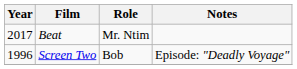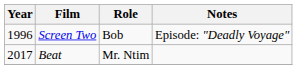 <table class="wikitable">
 <tr>
 <th>Year</th>
 <th>Film</th>
 <th>Role</th>
 <th>Notes</th>
 </tr>
 <tr>
+<td>1996</td>
+<td><em><a href='#'>Screen Two</a></em></td>
+<td>Bob</td>
+<td>Episode: <em>"Deadly Voyage"</em></td>
+</tr>
+<tr>
 <td>2017</td>
 <td><em>Beat</em></td>
 <td>Mr. Ntim</td>
 <td></td>
 </tr>
 <tr>
-<td>1996</td>
-<td><em><a href='#'>Screen Two</a></em></td>
-<td>Bob</td>
-<td>Episode: <em>"Deadly Voyage"</em></td>
-</tr>
-<tr>
 </tr>
 </table>
